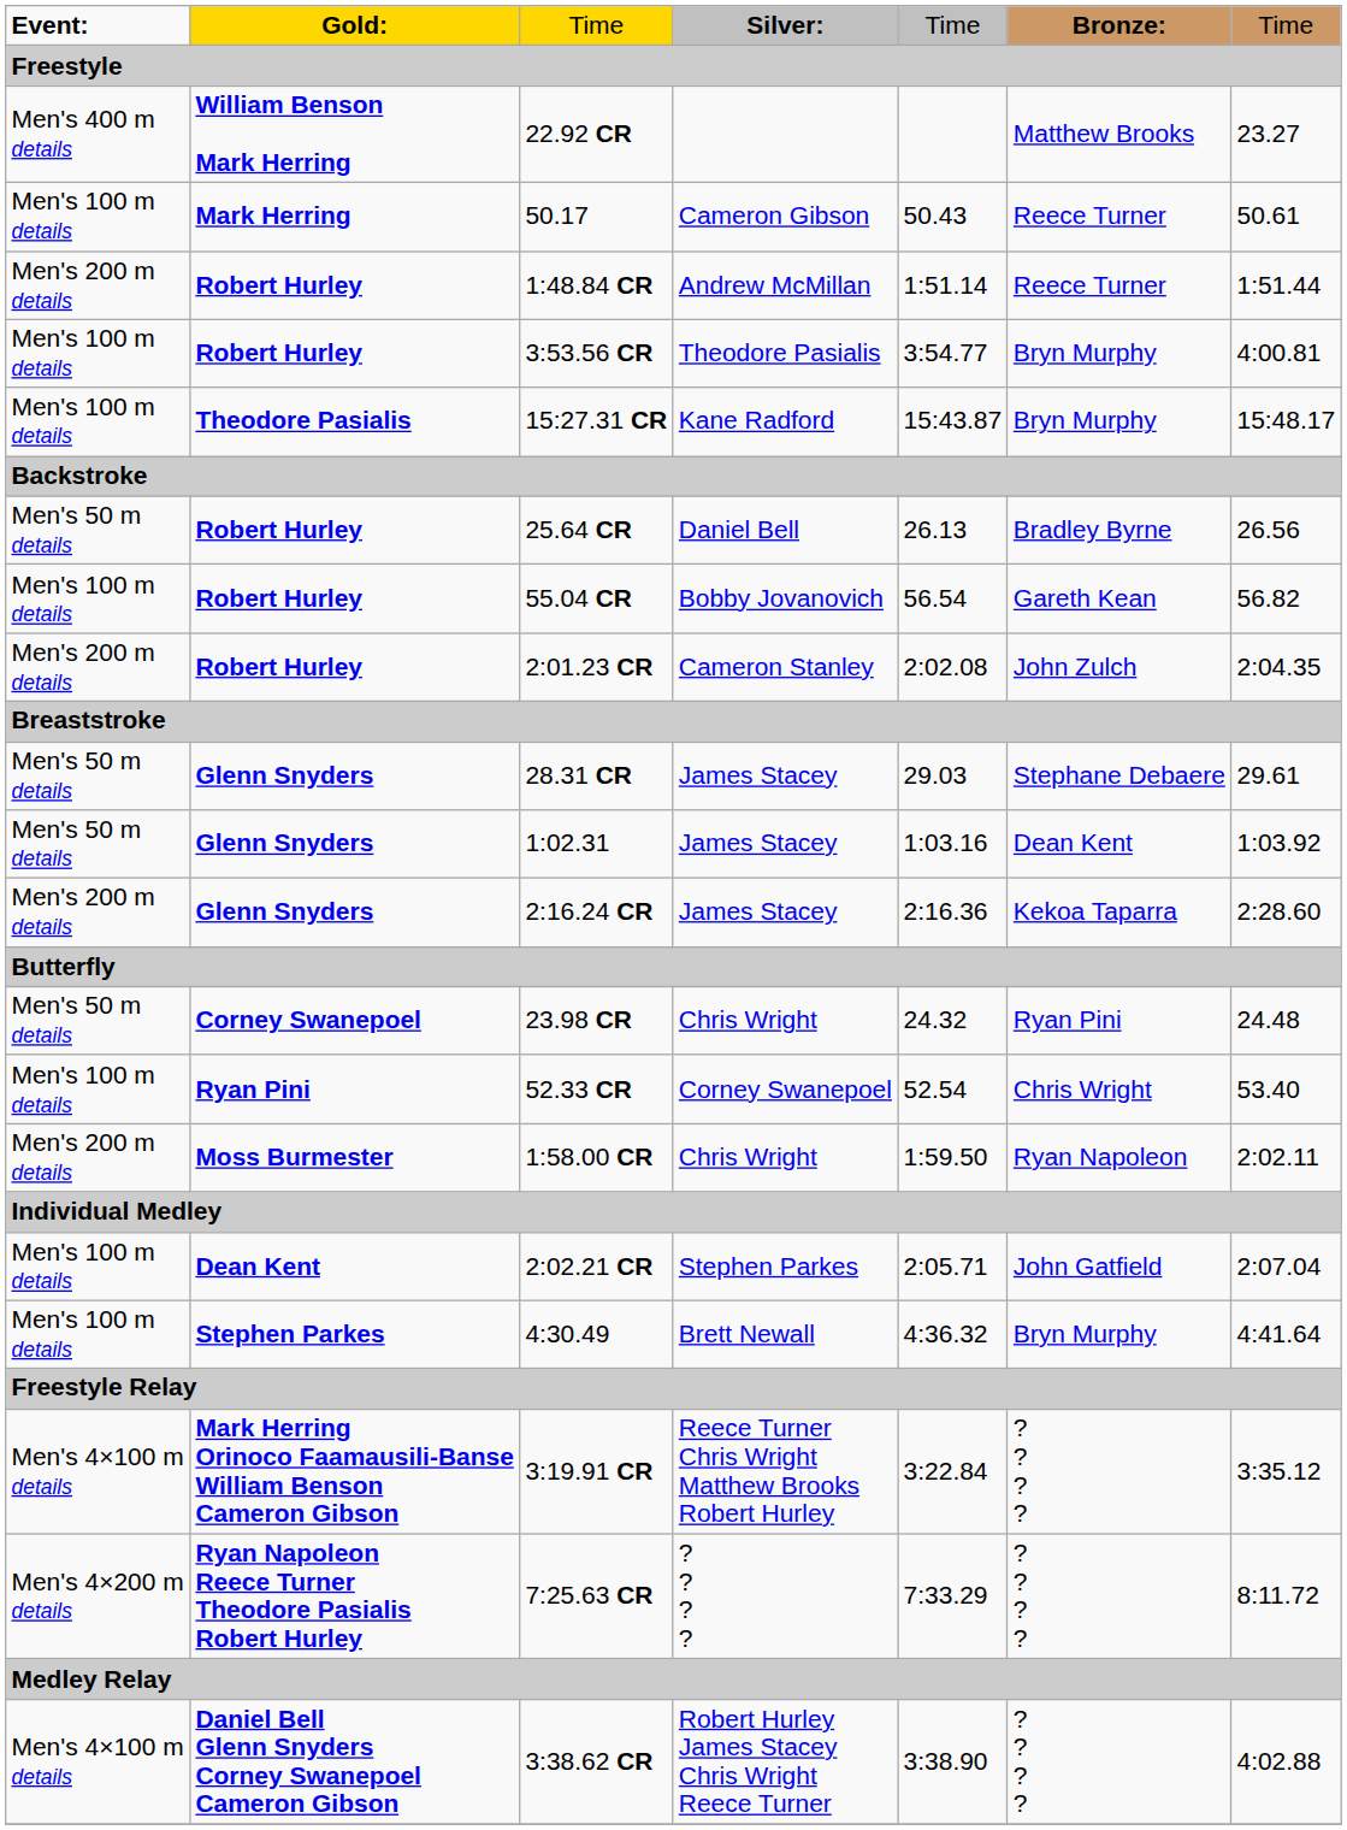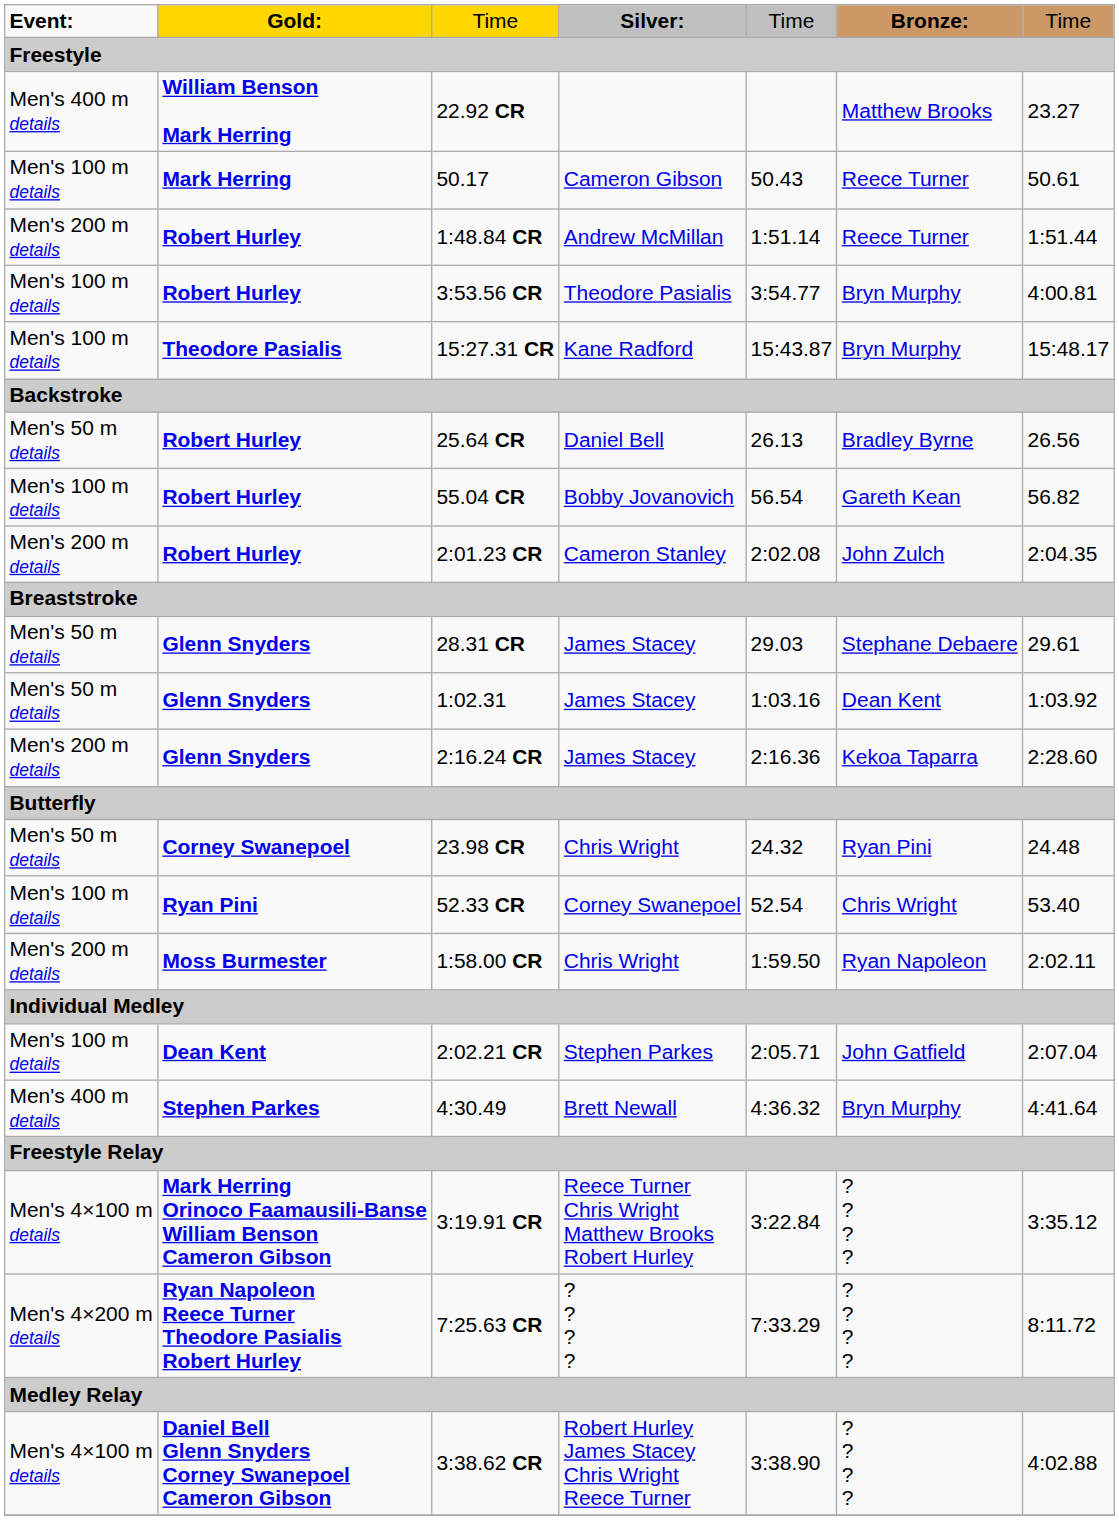 <table class="wikitable">
 <tr>
 <td><strong>Event:</strong></td>
 <td style="text-align:center;background-color:gold;"><strong>Gold:</strong></td>
 <td style="text-align:center;background-color:gold;">Time</td>
 <td style="text-align:center;background-color:silver;"><strong>Silver:</strong></td>
 <td style="text-align:center;background-color:silver;">Time</td>
 <td style="text-align:center;background-color:#CC9966;"><strong>Bronze:</strong></td>
 <td style="text-align:center;background-color:#CC9966;">Time</td>
 </tr>
 <tr bgcolor="#cccccc">
 <td colspan=7><strong>Freestyle</strong></td>
 </tr>
 <tr>
 <td>Men's 400 m <br><em><small><a href='#'>details</a></small></em></td>
 <td><strong><a href='#'>William Benson</a></strong><br><small></small><br><strong><a href='#'>Mark Herring</a></strong><br><small></small></td>
 <td>22.92 <strong>CR</strong></td>
 <td></td>
 <td></td>
 <td><a href='#'>Matthew Brooks</a><br><small></small></td>
 <td>23.27</td>
 </tr>
 <tr>
 <td>Men's 100 m <br><em><small><a href='#'>details</a></small></em></td>
 <td><strong><a href='#'>Mark Herring</a></strong><br><small></small></td>
 <td>50.17</td>
 <td><a href='#'>Cameron Gibson</a><br><small></small></td>
 <td>50.43</td>
 <td><a href='#'>Reece Turner</a><br><small></small></td>
 <td>50.61</td>
 </tr>
 <tr>
 <td>Men's 200 m <br><em><small><a href='#'>details</a></small></em></td>
 <td><strong><a href='#'>Robert Hurley</a></strong><br><small></small></td>
 <td>1:48.84 <strong>CR</strong></td>
 <td><a href='#'>Andrew McMillan</a><br><small></small></td>
 <td>1:51.14</td>
 <td><a href='#'>Reece Turner</a><br><small></small></td>
 <td>1:51.44</td>
 </tr>
 <tr>
 <td>Men's 100 m <br><em><small><a href='#'>details</a></small></em></td>
 <td><strong><a href='#'>Robert Hurley</a></strong><br><small></small></td>
 <td>3:53.56 <strong>CR</strong></td>
 <td><a href='#'>Theodore Pasialis</a><br><small></small></td>
 <td>3:54.77</td>
 <td><a href='#'>Bryn Murphy</a><br><small></small></td>
 <td>4:00.81</td>
 </tr>
 <tr>
 <td>Men's 100 m <br><em><small><a href='#'>details</a></small></em></td>
 <td><strong><a href='#'>Theodore Pasialis</a></strong><br><small></small></td>
 <td>15:27.31 <strong>CR</strong></td>
 <td><a href='#'>Kane Radford</a><br><small></small></td>
 <td>15:43.87</td>
 <td><a href='#'>Bryn Murphy</a><br><small></small></td>
 <td>15:48.17</td>
 </tr>
 <tr bgcolor="#cccccc">
 <td colspan=7><strong>Backstroke</strong></td>
 </tr>
 <tr>
 <td>Men's 50 m <br><em><small><a href='#'>details</a></small></em></td>
 <td><strong><a href='#'>Robert Hurley</a></strong><br><small></small></td>
 <td>25.64 <strong>CR</strong></td>
 <td><a href='#'>Daniel Bell</a><br><small></small></td>
 <td>26.13</td>
 <td><a href='#'>Bradley Byrne</a><br><small></small></td>
 <td>26.56</td>
 </tr>
 <tr>
 <td>Men's 100 m <br><em><small><a href='#'>details</a></small></em></td>
 <td><strong><a href='#'>Robert Hurley</a></strong><br><small></small></td>
 <td>55.04 <strong>CR</strong></td>
 <td><a href='#'>Bobby Jovanovich</a><br><small></small></td>
 <td>56.54</td>
 <td><a href='#'>Gareth Kean</a><br><small></small></td>
 <td>56.82</td>
 </tr>
 <tr>
 <td>Men's 200 m <br><em><small><a href='#'>details</a></small></em></td>
 <td><strong><a href='#'>Robert Hurley</a></strong><br><small></small></td>
 <td>2:01.23 <strong>CR</strong></td>
 <td><a href='#'>Cameron Stanley</a><br><small></small></td>
 <td>2:02.08</td>
 <td><a href='#'>John Zulch</a><br><small></small></td>
 <td>2:04.35</td>
 </tr>
 <tr bgcolor="#cccccc">
 <td colspan=7><strong>Breaststroke</strong></td>
 </tr>
 <tr>
 <td>Men's 50 m <br><em><small><a href='#'>details</a></small></em></td>
 <td><strong><a href='#'>Glenn Snyders</a></strong><br><small></small></td>
 <td>28.31 <strong>CR</strong></td>
 <td><a href='#'>James Stacey</a><br><small></small></td>
 <td>29.03</td>
 <td><a href='#'>Stephane Debaere</a><br><small></small></td>
 <td>29.61</td>
 </tr>
 <tr>
 <td>Men's 50 m <br><em><small><a href='#'>details</a></small></em></td>
 <td><strong><a href='#'>Glenn Snyders</a></strong><br><small></small></td>
 <td>1:02.31</td>
 <td><a href='#'>James Stacey</a><br><small></small></td>
 <td>1:03.16</td>
 <td><a href='#'>Dean Kent</a><br><small></small></td>
 <td>1:03.92</td>
 </tr>
 <tr>
 <td>Men's 200 m <br><em><small><a href='#'>details</a></small></em></td>
 <td><strong><a href='#'>Glenn Snyders</a></strong><br><small></small></td>
 <td>2:16.24 <strong>CR</strong></td>
 <td><a href='#'>James Stacey</a><br><small></small></td>
 <td>2:16.36</td>
 <td><a href='#'>Kekoa Taparra</a><br><small></small></td>
 <td>2:28.60</td>
 </tr>
 <tr bgcolor="#cccccc">
 <td colspan=7><strong>Butterfly</strong></td>
 </tr>
 <tr>
 <td>Men's 50 m <br><em><small><a href='#'>details</a></small></em></td>
 <td><strong><a href='#'>Corney Swanepoel</a></strong><br><small></small></td>
 <td>23.98 <strong>CR</strong></td>
 <td><a href='#'>Chris Wright</a><br><small></small></td>
 <td>24.32</td>
 <td><a href='#'>Ryan Pini</a><br><small></small></td>
 <td>24.48</td>
 </tr>
 <tr>
 <td>Men's 100 m <br><em><small><a href='#'>details</a></small></em></td>
 <td><strong><a href='#'>Ryan Pini</a></strong><br><small></small></td>
 <td>52.33 <strong>CR</strong></td>
 <td><a href='#'>Corney Swanepoel</a><br><small></small></td>
 <td>52.54</td>
 <td><a href='#'>Chris Wright</a><br><small></small></td>
 <td>53.40</td>
 </tr>
 <tr>
 <td>Men's 200 m <br><em><small><a href='#'>details</a></small></em></td>
 <td><strong><a href='#'>Moss Burmester</a></strong><br><small></small></td>
 <td>1:58.00 <strong>CR</strong></td>
 <td><a href='#'>Chris Wright</a><br><small></small></td>
 <td>1:59.50</td>
 <td><a href='#'>Ryan Napoleon</a><br><small></small></td>
 <td>2:02.11</td>
 </tr>
 <tr bgcolor="#cccccc">
 <td colspan=7><strong>Individual Medley</strong></td>
 </tr>
 <tr>
 <td>Men's 100 m <br><em><small><a href='#'>details</a></small></em></td>
 <td><strong><a href='#'>Dean Kent</a></strong><br><small></small></td>
 <td>2:02.21 <strong>CR</strong></td>
 <td><a href='#'>Stephen Parkes</a><br><small></small></td>
 <td>2:05.71</td>
 <td><a href='#'>John Gatfield</a><br><small></small></td>
 <td>2:07.04</td>
 </tr>
 <tr>
-<td>Men's 100 m <br><em><small><a href='#'>details</a></small></em></td>
+<td>Men's 400 m <br><em><small><a href='#'>details</a></small></em></td>
 <td><strong><a href='#'>Stephen Parkes</a></strong><br><small></small></td>
 <td>4:30.49</td>
 <td><a href='#'>Brett Newall</a><br><small></small></td>
 <td>4:36.32</td>
 <td><a href='#'>Bryn Murphy</a><br><small></small></td>
 <td>4:41.64</td>
 </tr>
 <tr bgcolor="#cccccc">
 <td colspan=7><strong>Freestyle Relay</strong></td>
 </tr>
 <tr>
 <td>Men's 4×100 m <br><em><small><a href='#'>details</a></small></em></td>
 <td><strong><a href='#'>Mark Herring</a><br><a href='#'>Orinoco Faamausili-Banse</a><br><a href='#'>William Benson</a><br><a href='#'>Cameron Gibson</a></strong><br><small></small></td>
 <td>3:19.91 <strong>CR</strong></td>
 <td><a href='#'>Reece Turner</a><br><a href='#'>Chris Wright</a><br><a href='#'>Matthew Brooks</a><br><a href='#'>Robert Hurley</a><br><small></small></td>
 <td>3:22.84</td>
 <td>?<br>?<br>?<br>?<br><small></small></td>
 <td>3:35.12</td>
 </tr>
 <tr>
 <td>Men's 4×200 m <br><em><small><a href='#'>details</a></small></em></td>
 <td><strong><a href='#'>Ryan Napoleon</a><br><a href='#'>Reece Turner</a><br><a href='#'>Theodore Pasialis</a><br><a href='#'>Robert Hurley</a></strong><br><small></small></td>
 <td>7:25.63 <strong>CR</strong></td>
 <td>?<br>?<br>?<br>?<br><small></small></td>
 <td>7:33.29</td>
 <td>?<br>?<br>?<br>?<br><small></small></td>
 <td>8:11.72</td>
 </tr>
 <tr bgcolor="#cccccc">
 <td colspan=7><strong>Medley Relay</strong></td>
 </tr>
 <tr>
 <td>Men's 4×100 m <br><em><small><a href='#'>details</a></small></em></td>
 <td><strong><a href='#'>Daniel Bell</a><br><a href='#'>Glenn Snyders</a><br><a href='#'>Corney Swanepoel</a><br><a href='#'>Cameron Gibson</a></strong><br><small></small></td>
 <td>3:38.62 <strong>CR</strong></td>
 <td><a href='#'>Robert Hurley</a><br><a href='#'>James Stacey</a><br><a href='#'>Chris Wright</a><br><a href='#'>Reece Turner</a><br><small></small></td>
 <td>3:38.90</td>
 <td>?<br>?<br>?<br>?<br><small></small></td>
 <td>4:02.88</td>
 </tr>
 <tr>
 </tr>
 </table>
